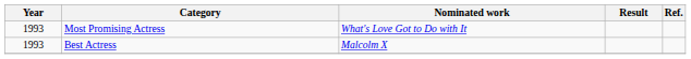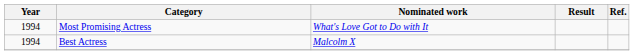 <table class=wikitable>
 <tr>
 <th scope="col" style="width:5em;">Year</th>
 <th scope="col" style="width:26em;">Category</th>
 <th scope="col" style="width:25em;">Nominated work</th>
 <th scope="col" style="width:5em;">Result</th>
 <th>Ref.</th>
 </tr>
 <tr>
-<td style="text-align:center;">1993</td>
+<td style="text-align:center;">1994</td>
 <td><a href='#'>Most Promising Actress</a></td>
 <td><em><a href='#'>What's Love Got to Do with It</a></em></td>
 <td></td>
 <td></td>
 </tr>
 <tr>
-<td style="text-align:center;">1993</td>
+<td style="text-align:center;">1994</td>
 <td><a href='#'>Best Actress</a></td>
 <td><em><a href='#'>Malcolm X</a></em></td>
 <td></td>
 <td></td>
 </tr>
 <tr>
 </tr>
 </table>
